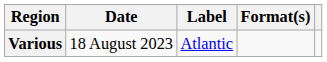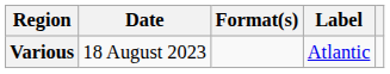 <table class="wikitable plainrowheaders">
 <tr>
 <th scope="col">Region</th>
 <th scope="col">Date</th>
+<th scope="col">Format(s)</th>
 <th scope="col">Label</th>
-<th scope="col">Format(s)</th>
 <th scope="col"></th>
 </tr>
 <tr>
 <th scope="row">Various</th>
 <td>18 August 2023</td>
+<td></td>
 <td><a href='#'>Atlantic</a></td>
-<td></td>
 <td style="text-align:center;"></td>
 </tr>
 </table>
